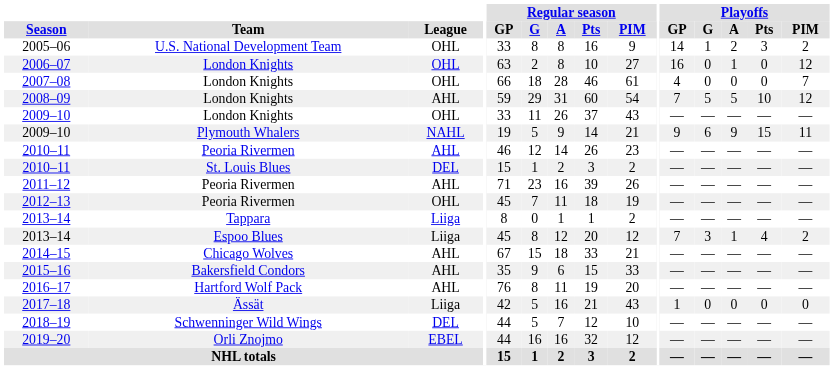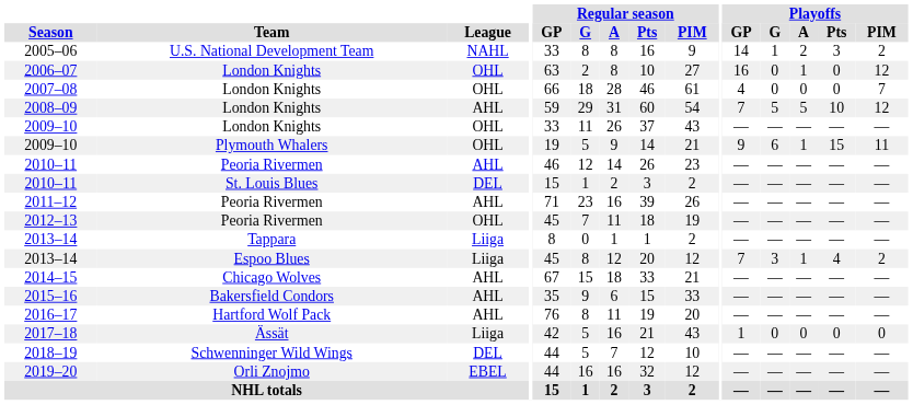 <table border="0" cellpadding="1" cellspacing="0" style="text-align:center; width:60em">
 <tr bgcolor="#e0e0e0">
 <th colspan="3" bgcolor="#ffffff"></th>
 <th rowspan="100" bgcolor="#ffffff"></th>
 <th colspan="5"><a href='#'>Regular season</a></th>
 <th rowspan="100" bgcolor="#ffffff"></th>
 <th colspan="5"><a href='#'>Playoffs</a></th>
 </tr>
 <tr bgcolor="#e0e0e0">
 <th><a href='#'>Season</a></th>
 <th>Team</th>
 <th>League</th>
 <th>GP</th>
 <th><a href='#'>G</a></th>
 <th><a href='#'>A</a></th>
 <th><a href='#'>Pts</a></th>
 <th><a href='#'>PIM</a></th>
 <th>GP</th>
 <th>G</th>
 <th>A</th>
 <th>Pts</th>
 <th>PIM</th>
 </tr>
 <tr>
 <td>2005–06</td>
 <td><a href='#'>U.S. National Development Team</a></td>
-<td>OHL</td>
+<td><a href='#'>NAHL</a></td>
 <td>33</td>
 <td>8</td>
 <td>8</td>
 <td>16</td>
 <td>9</td>
 <td>14</td>
 <td>1</td>
 <td>2</td>
 <td>3</td>
 <td>2</td>
 </tr>
 <tr bgcolor="#f0f0f0">
 <td><a href='#'>2006–07</a></td>
 <td><a href='#'>London Knights</a></td>
 <td><a href='#'>OHL</a></td>
 <td>63</td>
 <td>2</td>
 <td>8</td>
 <td>10</td>
 <td>27</td>
 <td>16</td>
 <td>0</td>
 <td>1</td>
 <td>0</td>
 <td>12</td>
 </tr>
 <tr>
 <td><a href='#'>2007–08</a></td>
 <td>London Knights</td>
 <td>OHL</td>
 <td>66</td>
 <td>18</td>
 <td>28</td>
 <td>46</td>
 <td>61</td>
 <td>4</td>
 <td>0</td>
 <td>0</td>
 <td>0</td>
 <td>7</td>
 </tr>
 <tr bgcolor="#f0f0f0">
 <td><a href='#'>2008–09</a></td>
 <td>London Knights</td>
 <td>AHL</td>
 <td>59</td>
 <td>29</td>
 <td>31</td>
 <td>60</td>
 <td>54</td>
 <td>7</td>
 <td>5</td>
 <td>5</td>
 <td>10</td>
 <td>12</td>
 </tr>
 <tr>
 <td><a href='#'>2009–10</a></td>
 <td>London Knights</td>
 <td>OHL</td>
 <td>33</td>
 <td>11</td>
 <td>26</td>
 <td>37</td>
 <td>43</td>
 <td>—</td>
 <td>—</td>
 <td>—</td>
 <td>—</td>
 <td>—</td>
 </tr>
 <tr bgcolor="#f0f0f0">
 <td>2009–10</td>
 <td><a href='#'>Plymouth Whalers</a></td>
-<td><a href='#'>NAHL</a></td>
+<td>OHL</td>
 <td>19</td>
 <td>5</td>
 <td>9</td>
 <td>14</td>
 <td>21</td>
 <td>9</td>
 <td>6</td>
-<td>9</td>
+<td>1</td>
 <td>15</td>
 <td>11</td>
 </tr>
 <tr>
 <td><a href='#'>2010–11</a></td>
 <td><a href='#'>Peoria Rivermen</a></td>
 <td><a href='#'>AHL</a></td>
 <td>46</td>
 <td>12</td>
 <td>14</td>
 <td>26</td>
 <td>23</td>
 <td>—</td>
 <td>—</td>
 <td>—</td>
 <td>—</td>
 <td>—</td>
 </tr>
 <tr bgcolor="#f0f0f0">
 <td><a href='#'>2010–11</a></td>
 <td><a href='#'>St. Louis Blues</a></td>
 <td><a href='#'>DEL</a></td>
 <td>15</td>
 <td>1</td>
 <td>2</td>
 <td>3</td>
 <td>2</td>
 <td>—</td>
 <td>—</td>
 <td>—</td>
 <td>—</td>
 <td>—</td>
 </tr>
 <tr>
 <td><a href='#'>2011–12</a></td>
 <td>Peoria Rivermen</td>
 <td>AHL</td>
 <td>71</td>
 <td>23</td>
 <td>16</td>
 <td>39</td>
 <td>26</td>
 <td>—</td>
 <td>—</td>
 <td>—</td>
 <td>—</td>
 <td>—</td>
 </tr>
 <tr bgcolor="#f0f0f0">
 <td><a href='#'>2012–13</a></td>
 <td>Peoria Rivermen</td>
 <td>OHL</td>
 <td>45</td>
 <td>7</td>
 <td>11</td>
 <td>18</td>
 <td>19</td>
 <td>—</td>
 <td>—</td>
 <td>—</td>
 <td>—</td>
 <td>—</td>
 </tr>
 <tr>
 <td><a href='#'>2013–14</a></td>
 <td><a href='#'>Tappara</a></td>
 <td><a href='#'>Liiga</a></td>
 <td>8</td>
 <td>0</td>
 <td>1</td>
 <td>1</td>
 <td>2</td>
 <td>—</td>
 <td>—</td>
 <td>—</td>
 <td>—</td>
 <td>—</td>
 </tr>
 <tr bgcolor="#f0f0f0">
 <td>2013–14</td>
 <td><a href='#'>Espoo Blues</a></td>
 <td>Liiga</td>
 <td>45</td>
 <td>8</td>
 <td>12</td>
 <td>20</td>
 <td>12</td>
 <td>7</td>
 <td>3</td>
 <td>1</td>
 <td>4</td>
 <td>2</td>
 </tr>
 <tr>
 <td><a href='#'>2014–15</a></td>
 <td><a href='#'>Chicago Wolves</a></td>
 <td>AHL</td>
 <td>67</td>
 <td>15</td>
 <td>18</td>
 <td>33</td>
 <td>21</td>
 <td>—</td>
 <td>—</td>
 <td>—</td>
 <td>—</td>
 <td>—</td>
 </tr>
 <tr bgcolor="#f0f0f0">
 <td><a href='#'>2015–16</a></td>
 <td><a href='#'>Bakersfield Condors</a></td>
 <td>AHL</td>
 <td>35</td>
 <td>9</td>
 <td>6</td>
 <td>15</td>
 <td>33</td>
 <td>—</td>
 <td>—</td>
 <td>—</td>
 <td>—</td>
 <td>—</td>
 </tr>
 <tr>
 <td><a href='#'>2016–17</a></td>
 <td><a href='#'>Hartford Wolf Pack</a></td>
 <td>AHL</td>
 <td>76</td>
 <td>8</td>
 <td>11</td>
 <td>19</td>
 <td>20</td>
 <td>—</td>
 <td>—</td>
 <td>—</td>
 <td>—</td>
 <td>—</td>
 </tr>
 <tr bgcolor="#f0f0f0">
 <td><a href='#'>2017–18</a></td>
 <td><a href='#'>Ässät</a></td>
 <td>Liiga</td>
 <td>42</td>
 <td>5</td>
 <td>16</td>
 <td>21</td>
 <td>43</td>
 <td>1</td>
 <td>0</td>
 <td>0</td>
 <td>0</td>
 <td>0</td>
 </tr>
 <tr>
 <td><a href='#'>2018–19</a></td>
 <td><a href='#'>Schwenninger Wild Wings</a></td>
 <td><a href='#'>DEL</a></td>
 <td>44</td>
 <td>5</td>
 <td>7</td>
 <td>12</td>
 <td>10</td>
 <td>—</td>
 <td>—</td>
 <td>—</td>
 <td>—</td>
 <td>—</td>
 </tr>
 <tr bgcolor="#f0f0f0">
 <td><a href='#'>2019–20</a></td>
 <td><a href='#'>Orli Znojmo</a></td>
 <td><a href='#'>EBEL</a></td>
 <td>44</td>
 <td>16</td>
 <td>16</td>
 <td>32</td>
 <td>12</td>
 <td>—</td>
 <td>—</td>
 <td>—</td>
 <td>—</td>
 <td>—</td>
 </tr>
 <tr bgcolor="#e0e0e0">
 <th colspan="3">NHL totals</th>
 <th>15</th>
 <th>1</th>
 <th>2</th>
 <th>3</th>
 <th>2</th>
 <th>—</th>
 <th>—</th>
 <th>—</th>
 <th>—</th>
 <th>—</th>
 </tr>
 </table>
